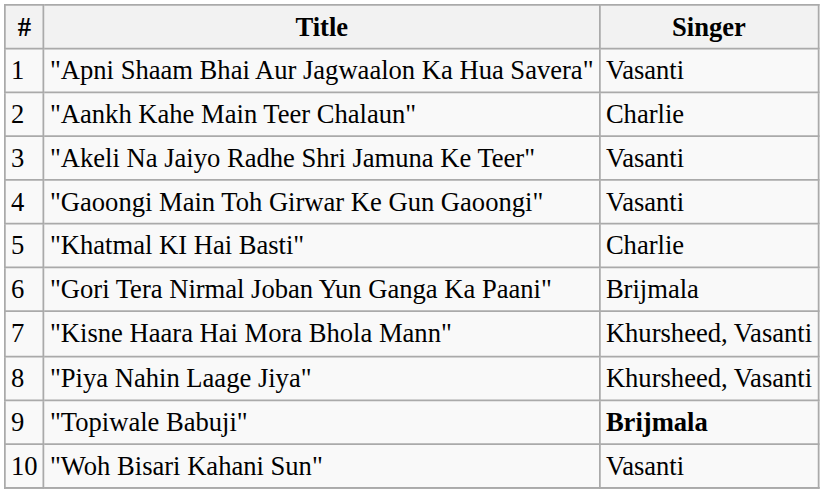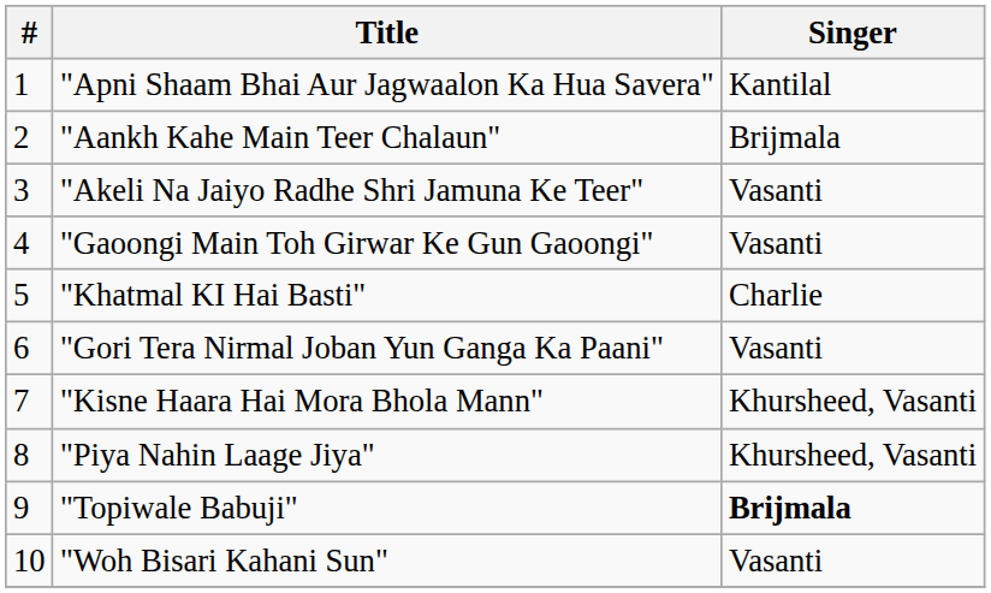 <table class="wikitable" style="font-size:95%;">
 <tr>
 <th>#</th>
 <th>Title</th>
 <th>Singer</th>
 </tr>
 <tr>
 <td>1</td>
 <td>"Apni Shaam Bhai Aur Jagwaalon Ka Hua Savera"</td>
-<td>Vasanti</td>
+<td>Kantilal</td>
 </tr>
 <tr>
 <td>2</td>
 <td>"Aankh Kahe Main Teer Chalaun"</td>
-<td>Charlie</td>
+<td>Brijmala</td>
 </tr>
 <tr>
 <td>3</td>
 <td>"Akeli Na Jaiyo Radhe Shri Jamuna Ke Teer"</td>
 <td>Vasanti</td>
 </tr>
 <tr>
 <td>4</td>
 <td>"Gaoongi Main Toh Girwar Ke Gun Gaoongi"</td>
 <td>Vasanti</td>
 </tr>
 <tr>
 <td>5</td>
 <td>"Khatmal KI Hai Basti"</td>
 <td>Charlie</td>
 </tr>
 <tr>
 <td>6</td>
 <td>"Gori Tera Nirmal Joban Yun Ganga Ka Paani"</td>
-<td>Brijmala</td>
+<td>Vasanti</td>
 </tr>
 <tr>
 <td>7</td>
 <td>"Kisne Haara Hai Mora Bhola Mann"</td>
 <td>Khursheed, Vasanti</td>
 </tr>
 <tr>
 <td>8</td>
 <td>"Piya Nahin Laage Jiya"</td>
 <td>Khursheed, Vasanti</td>
 </tr>
 <tr>
 <td>9</td>
 <td>"Topiwale Babuji"</td>
 <td><strong>Brijmala</strong></td>
 </tr>
 <tr>
 <td>10</td>
 <td>"Woh Bisari Kahani Sun"</td>
 <td>Vasanti</td>
 </tr>
 <tr>
 </tr>
 </table>
